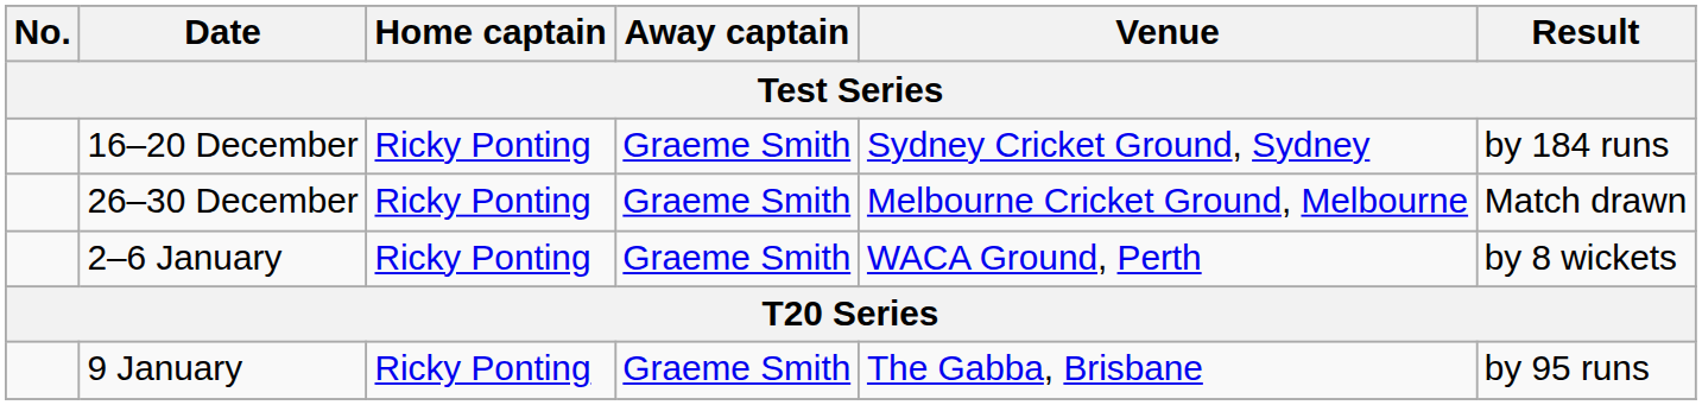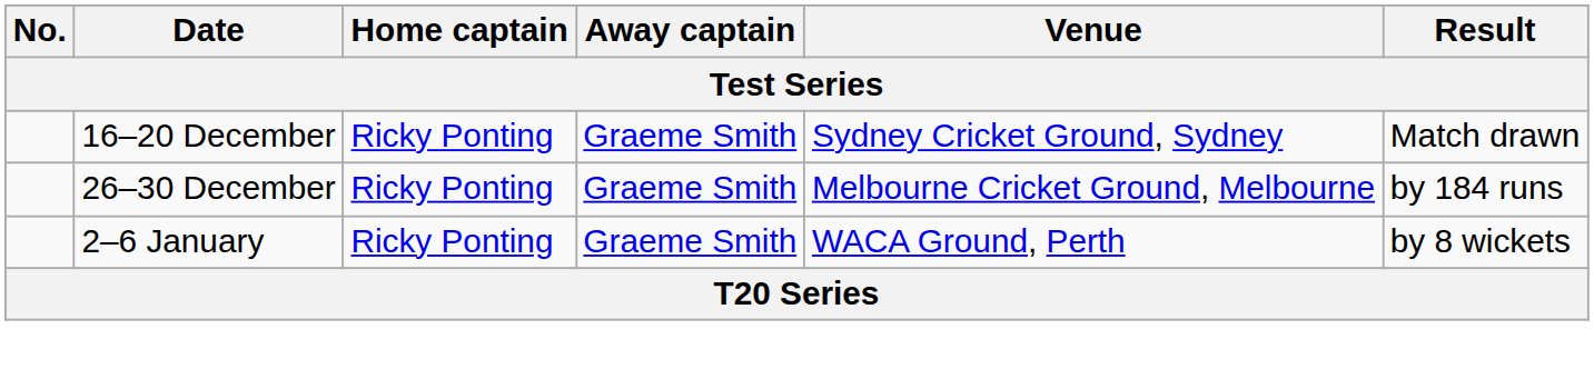 <table class="wikitable">
 <tr style="background:#efefef;">
 <th>No.</th>
 <th>Date</th>
 <th>Home captain</th>
 <th>Away captain</th>
 <th>Venue</th>
 <th>Result</th>
 </tr>
 <tr>
 <th colspan="6">Test Series</th>
 </tr>
 <tr>
 <td></td>
 <td>16–20 December</td>
 <td><a href='#'>Ricky Ponting</a></td>
 <td><a href='#'>Graeme Smith</a></td>
 <td><a href='#'>Sydney Cricket Ground</a>, <a href='#'>Sydney</a></td>
-<td> by 184 runs</td>
+<td>Match drawn</td>
 </tr>
 <tr>
 <td></td>
 <td>26–30 December</td>
 <td><a href='#'>Ricky Ponting</a></td>
 <td><a href='#'>Graeme Smith</a></td>
 <td><a href='#'>Melbourne Cricket Ground</a>, <a href='#'>Melbourne</a></td>
-<td>Match drawn</td>
+<td> by 184 runs</td>
 </tr>
 <tr>
 <td></td>
 <td>2–6 January</td>
 <td><a href='#'>Ricky Ponting</a></td>
 <td><a href='#'>Graeme Smith</a></td>
 <td><a href='#'>WACA Ground</a>, <a href='#'>Perth</a></td>
 <td> by 8 wickets</td>
 </tr>
 <tr>
 <th colspan="6">T20 Series</th>
 </tr>
-<tr>
-<td></td>
-<td>9 January</td>
-<td><a href='#'>Ricky Ponting</a></td>
-<td><a href='#'>Graeme Smith</a></td>
-<td><a href='#'>The Gabba</a>, <a href='#'>Brisbane</a></td>
-<td> by 95 runs</td>
-</tr>
 </table>
